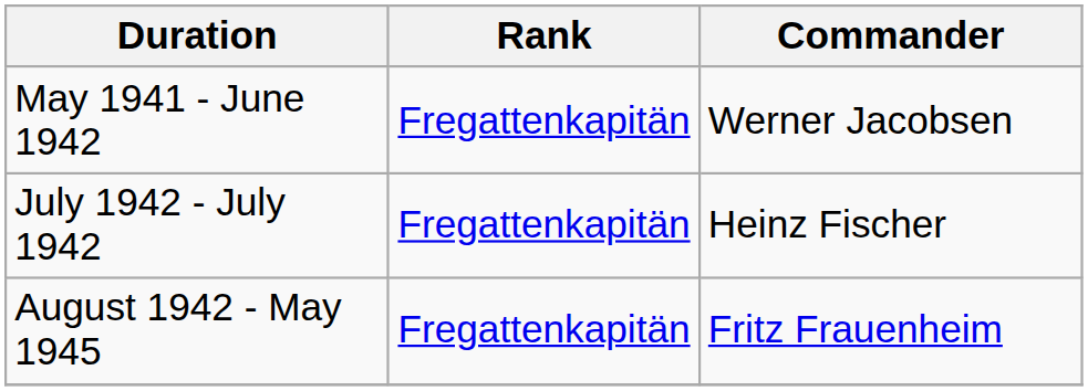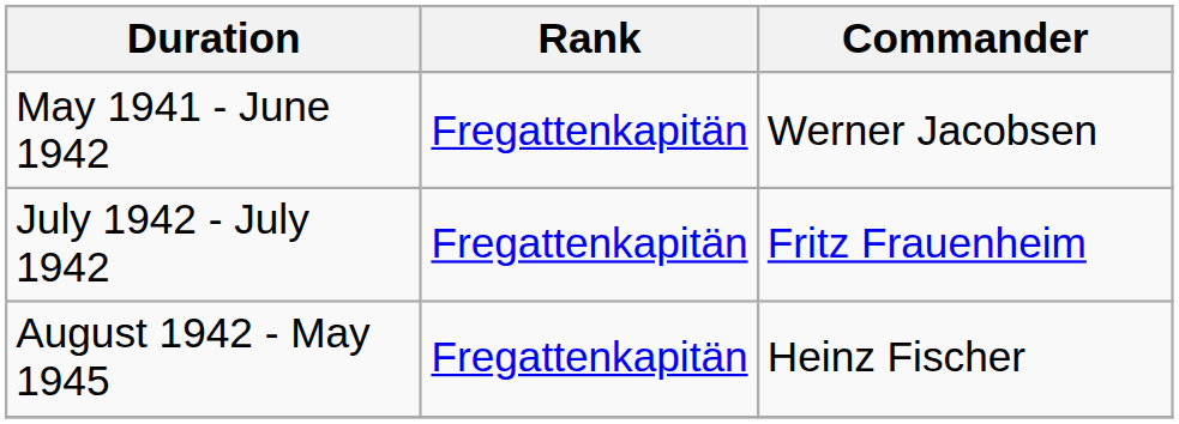 <table class="wikitable sortable">
 <tr>
 <th scope="col" width="150px">Duration</th>
 <th scope="col" width="120px">Rank</th>
 <th scope="col" width="150px">Commander</th>
 </tr>
 <tr>
 <td>May 1941 - June 1942</td>
 <td><a href='#'>Fregattenkapitän</a></td>
 <td>Werner Jacobsen</td>
 </tr>
 <tr>
 <td>July 1942 - July 1942</td>
 <td><a href='#'>Fregattenkapitän</a></td>
-<td>Heinz Fischer</td>
+<td><a href='#'>Fritz Frauenheim</a></td>
 </tr>
 <tr>
 <td>August 1942 - May 1945</td>
 <td><a href='#'>Fregattenkapitän</a></td>
-<td><a href='#'>Fritz Frauenheim</a></td>
+<td>Heinz Fischer</td>
 </tr>
 <tr>
 </tr>
 </table>
